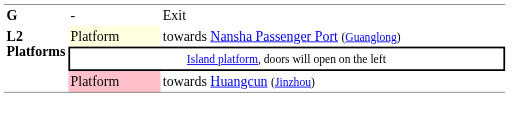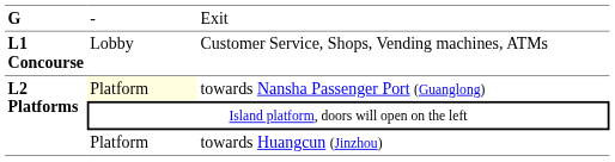 <table table border=0 cellspacing=0 cellpadding=3>
 <tr>
 <td style="border-top:solid 1px gray;" width=50 valign=top><strong>G</strong></td>
 <td style="border-top:solid 1px gray;" width=100 valign=top>-</td>
 <td style="border-top:solid 1px gray;" width=390 valign=top>Exit</td>
+</tr>
+<tr>
+<td style="border-bottom:solid 1px gray; border-top:solid 1px gray;" valign=top width=50><strong>L1<br>Concourse</strong></td>
+<td style="border-bottom:solid 1px gray; border-top:solid 1px gray;" valign=top width=100>Lobby</td>
+<td style="border-bottom:solid 1px gray; border-top:solid 1px gray;" valign=top width=390>Customer Service, Shops, Vending machines, ATMs</td>
 </tr>
 <tr>
 <td style="border-bottom:solid 1px gray;" rowspan=3 valign=top><strong>L2<br>Platforms</strong></td>
 <td style="background: lightyellow;">Platform </td>
 <td>  towards <a href='#'>Nansha Passenger Port</a> <small>(<a href='#'>Guanglong</a>)</small></td>
 </tr>
 <tr>
 <td style="border-right:solid 2px black;border-left:solid 2px black;border-top:solid 2px black;border-bottom:solid 2px black;text-align:center;" colspan=2><small><a href='#'>Island platform</a>, doors will open on the left</small></td>
 </tr>
 <tr>
-<td style="background: pink; border-bottom:solid 1px gray;">Platform </td>
+<td style="border-bottom:solid 1px gray;">Platform </td>
 <td style="border-bottom:solid 1px gray;"><span></span>  towards <a href='#'>Huangcun</a> <small>(<a href='#'>Jinzhou</a>)</small> </td>
 </tr>
 </table>
